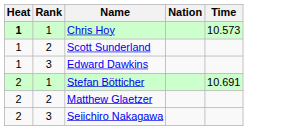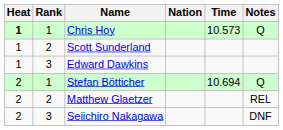 <table class="wikitable sortable" style="text-align:center">
 <tr>
 <th>Heat</th>
 <th>Rank</th>
 <th>Name</th>
 <th>Nation</th>
 <th>Time</th>
+<th>Notes</th>
 </tr>
 <tr bgcolor=ccffcc>
 <td><strong>1</strong></td>
 <td>1</td>
 <td align=left><a href='#'>Chris Hoy</a></td>
 <td align=left></td>
 <td>10.573</td>
+<td>Q</td>
 </tr>
 <tr>
 <td>1</td>
 <td>2</td>
 <td align=left><a href='#'>Scott Sunderland</a></td>
 <td align=left></td>
+<td></td>
 <td></td>
 </tr>
 <tr>
 <td>1</td>
 <td>3</td>
 <td align=left><a href='#'>Edward Dawkins</a></td>
 <td align=left></td>
 <td></td>
+<td></td>
 </tr>
 <tr bgcolor=ccffcc>
 <td>2</td>
 <td>1</td>
 <td align=left><a href='#'>Stefan Bötticher</a></td>
 <td align=left></td>
-<td>10.691</td>
+<td>10.694</td>
+<td>Q</td>
 </tr>
 <tr>
 <td>2</td>
 <td>2</td>
 <td align=left><a href='#'>Matthew Glaetzer</a></td>
 <td align=left></td>
 <td></td>
+<td>REL</td>
 </tr>
 <tr>
 <td>2</td>
 <td>3</td>
 <td align=left><a href='#'>Seiichiro Nakagawa</a></td>
 <td align=left></td>
 <td></td>
+<td>DNF</td>
 </tr>
 </table>
